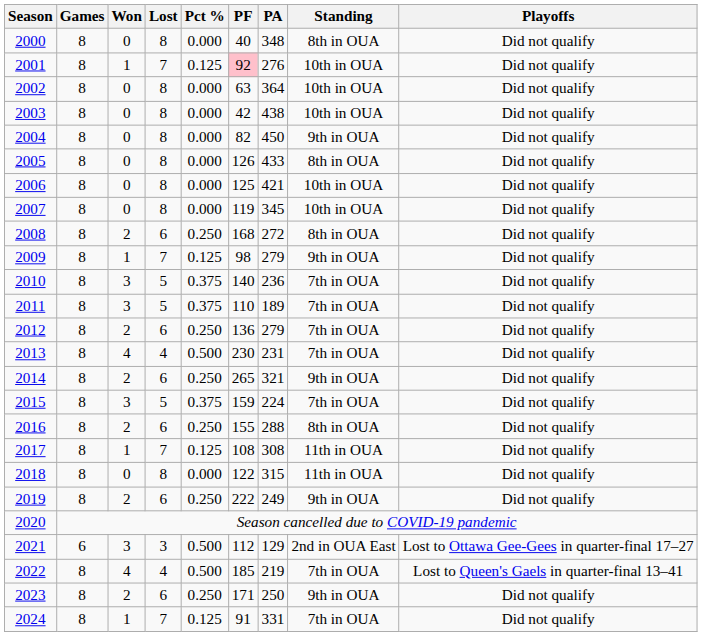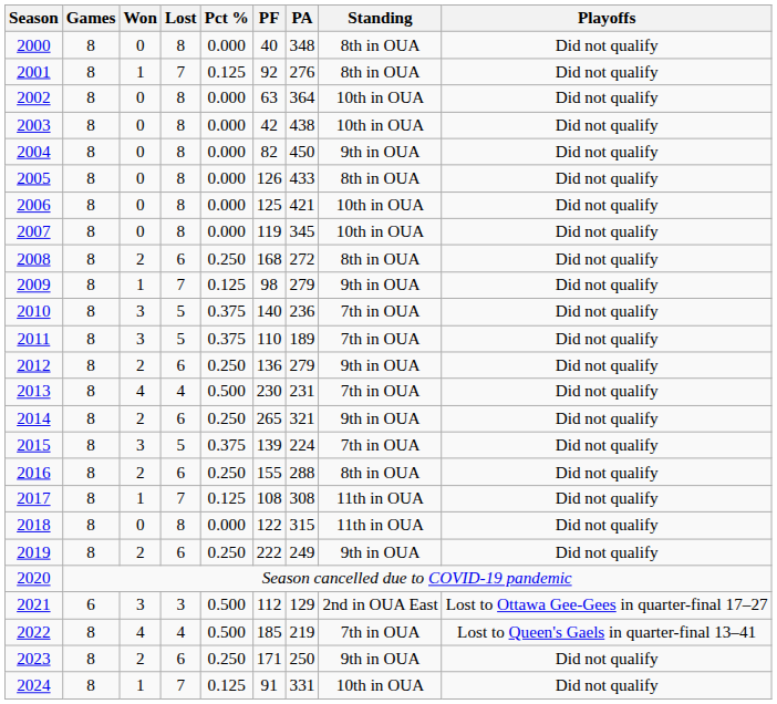 <table class="wikitable" style="text-align:center">
 <tr>
 <th>Season</th>
 <th>Games</th>
 <th>Won</th>
 <th>Lost</th>
 <th>Pct %</th>
 <th>PF</th>
 <th>PA</th>
 <th>Standing</th>
 <th>Playoffs</th>
 </tr>
 <tr>
 <td><a href='#'>2000</a></td>
 <td>8</td>
 <td>0</td>
 <td>8</td>
 <td>0.000</td>
 <td>40</td>
 <td>348</td>
 <td>8th in OUA</td>
 <td>Did not qualify</td>
 </tr>
 <tr>
 <td><a href='#'>2001</a></td>
 <td>8</td>
 <td>1</td>
 <td>7</td>
 <td>0.125</td>
-<td style="background: pink;">92</td>
+<td>92</td>
 <td>276</td>
-<td>10th in OUA</td>
+<td>8th in OUA</td>
 <td>Did not qualify</td>
 </tr>
 <tr>
 <td><a href='#'>2002</a></td>
 <td>8</td>
 <td>0</td>
 <td>8</td>
 <td>0.000</td>
 <td>63</td>
 <td>364</td>
 <td>10th in OUA</td>
 <td>Did not qualify</td>
 </tr>
 <tr>
 <td><a href='#'>2003</a></td>
 <td>8</td>
 <td>0</td>
 <td>8</td>
 <td>0.000</td>
 <td>42</td>
 <td>438</td>
 <td>10th in OUA</td>
 <td>Did not qualify</td>
 </tr>
 <tr>
 <td><a href='#'>2004</a></td>
 <td>8</td>
 <td>0</td>
 <td>8</td>
 <td>0.000</td>
 <td>82</td>
 <td>450</td>
 <td>9th in OUA</td>
 <td>Did not qualify</td>
 </tr>
 <tr>
 <td><a href='#'>2005</a></td>
 <td>8</td>
 <td>0</td>
 <td>8</td>
 <td>0.000</td>
 <td>126</td>
 <td>433</td>
 <td>8th in OUA</td>
 <td>Did not qualify</td>
 </tr>
 <tr>
 <td><a href='#'>2006</a></td>
 <td>8</td>
 <td>0</td>
 <td>8</td>
 <td>0.000</td>
 <td>125</td>
 <td>421</td>
 <td>10th in OUA</td>
 <td>Did not qualify</td>
 </tr>
 <tr>
 <td><a href='#'>2007</a></td>
 <td>8</td>
 <td>0</td>
 <td>8</td>
 <td>0.000</td>
 <td>119</td>
 <td>345</td>
 <td>10th in OUA</td>
 <td>Did not qualify</td>
 </tr>
 <tr>
 <td><a href='#'>2008</a></td>
 <td>8</td>
 <td>2</td>
 <td>6</td>
 <td>0.250</td>
 <td>168</td>
 <td>272</td>
 <td>8th in OUA</td>
 <td>Did not qualify</td>
 </tr>
 <tr>
 <td><a href='#'>2009</a></td>
 <td>8</td>
 <td>1</td>
 <td>7</td>
 <td>0.125</td>
 <td>98</td>
 <td>279</td>
 <td>9th in OUA</td>
 <td>Did not qualify</td>
 </tr>
 <tr>
 <td><a href='#'>2010</a></td>
 <td>8</td>
 <td>3</td>
 <td>5</td>
 <td>0.375</td>
 <td>140</td>
 <td>236</td>
 <td>7th in OUA</td>
 <td>Did not qualify</td>
 </tr>
 <tr>
 <td><a href='#'>2011</a></td>
 <td>8</td>
 <td>3</td>
 <td>5</td>
 <td>0.375</td>
 <td>110</td>
 <td>189</td>
 <td>7th in OUA</td>
 <td>Did not qualify</td>
 </tr>
 <tr>
 <td><a href='#'>2012</a></td>
 <td>8</td>
 <td>2</td>
 <td>6</td>
 <td>0.250</td>
 <td>136</td>
 <td>279</td>
-<td>7th in OUA</td>
+<td>9th in OUA</td>
 <td>Did not qualify</td>
 </tr>
 <tr>
 <td><a href='#'>2013</a></td>
 <td>8</td>
 <td>4</td>
 <td>4</td>
 <td>0.500</td>
 <td>230</td>
 <td>231</td>
 <td>7th in OUA</td>
 <td>Did not qualify</td>
 </tr>
 <tr>
 <td><a href='#'>2014</a></td>
 <td>8</td>
 <td>2</td>
 <td>6</td>
 <td>0.250</td>
 <td>265</td>
 <td>321</td>
 <td>9th in OUA</td>
 <td>Did not qualify</td>
 </tr>
 <tr>
 <td><a href='#'>2015</a></td>
 <td>8</td>
 <td>3</td>
 <td>5</td>
 <td>0.375</td>
-<td>159</td>
+<td>139</td>
 <td>224</td>
 <td>7th in OUA</td>
 <td>Did not qualify</td>
 </tr>
 <tr>
 <td><a href='#'>2016</a></td>
 <td>8</td>
 <td>2</td>
 <td>6</td>
 <td>0.250</td>
 <td>155</td>
 <td>288</td>
 <td>8th in OUA</td>
 <td>Did not qualify</td>
 </tr>
 <tr>
 <td><a href='#'>2017</a></td>
 <td>8</td>
 <td>1</td>
 <td>7</td>
 <td>0.125</td>
 <td>108</td>
 <td>308</td>
 <td>11th in OUA</td>
 <td>Did not qualify</td>
 </tr>
 <tr>
 <td><a href='#'>2018</a></td>
 <td>8</td>
 <td>0</td>
 <td>8</td>
 <td>0.000</td>
 <td>122</td>
 <td>315</td>
 <td>11th in OUA</td>
 <td>Did not qualify</td>
 </tr>
 <tr>
 <td><a href='#'>2019</a></td>
 <td>8</td>
 <td>2</td>
 <td>6</td>
 <td>0.250</td>
 <td>222</td>
 <td>249</td>
 <td>9th in OUA</td>
 <td>Did not qualify</td>
 </tr>
 <tr>
 <td><a href='#'>2020</a></td>
 <td align="center" colSpan="9"><em>Season cancelled due to <a href='#'>COVID-19 pandemic</a></em></td>
 </tr>
 <tr>
 <td><a href='#'>2021</a></td>
 <td>6</td>
 <td>3</td>
 <td>3</td>
 <td>0.500</td>
 <td>112</td>
 <td>129</td>
 <td>2nd in OUA East</td>
 <td>Lost to <a href='#'>Ottawa Gee-Gees</a> in quarter-final 17–27</td>
 </tr>
 <tr>
 <td><a href='#'>2022</a></td>
 <td>8</td>
 <td>4</td>
 <td>4</td>
 <td>0.500</td>
 <td>185</td>
 <td>219</td>
 <td>7th in OUA</td>
 <td>Lost to <a href='#'>Queen's Gaels</a> in quarter-final 13–41</td>
 </tr>
 <tr>
 <td><a href='#'>2023</a></td>
 <td>8</td>
 <td>2</td>
 <td>6</td>
 <td>0.250</td>
 <td>171</td>
 <td>250</td>
 <td>9th in OUA</td>
 <td>Did not qualify</td>
 </tr>
 <tr>
 <td><a href='#'>2024</a></td>
 <td>8</td>
 <td>1</td>
 <td>7</td>
 <td>0.125</td>
 <td>91</td>
 <td>331</td>
-<td>7th in OUA</td>
+<td>10th in OUA</td>
 <td>Did not qualify</td>
 </tr>
 </table>
